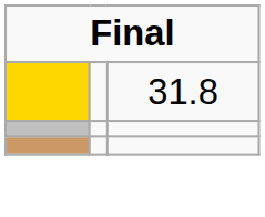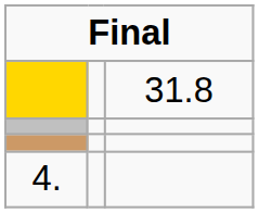 <table class=wikitable style="text-align:center">
 <tr>
 <td colspan=3><strong>Final</strong></td>
 </tr>
 <tr>
 <td width=30 bgcolor=gold></td>
 <td align=left></td>
 <td width=60>31.8</td>
 </tr>
 <tr>
 <td bgcolor=silver></td>
 <td align=left></td>
 <td></td>
 </tr>
 <tr>
 <td bgcolor=cc9966></td>
 <td align=left></td>
 <td></td>
 </tr>
+<tr>
+<td>4.</td>
+<td align=left></td>
+<td></td>
+</tr>
 </table>
